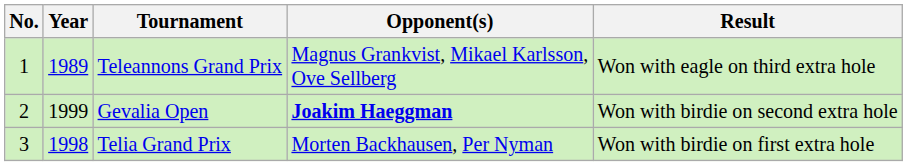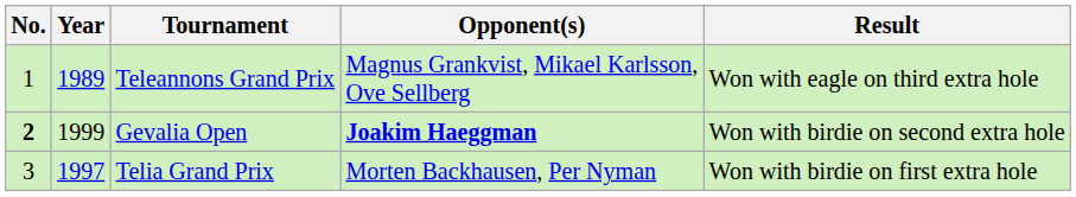 <table class="wikitable" style="font-size:95%;">
 <tr>
 <th>No.</th>
 <th>Year</th>
 <th>Tournament</th>
 <th>Opponent(s)</th>
 <th>Result</th>
 </tr>
 <tr style="background:#D0F0C0;">
 <td align=center>1</td>
 <td><a href='#'>1989</a></td>
 <td><a href='#'>Teleannons Grand Prix</a></td>
 <td> <a href='#'>Magnus Grankvist</a>,  <a href='#'>Mikael Karlsson</a>,<br> <a href='#'>Ove Sellberg</a></td>
 <td>Won with eagle on third extra hole</td>
 </tr>
 <tr style="background:#D0F0C0;">
-<td align=center>2</td>
+<td align=center><strong>2</strong></td>
 <td>1999</td>
 <td><a href='#'>Gevalia Open</a></td>
 <td><strong> <a href='#'>Joakim Haeggman</a></strong></td>
 <td>Won with birdie on second extra hole</td>
 </tr>
 <tr style="background:#D0F0C0;">
 <td align=center>3</td>
-<td><a href='#'>1998</a></td>
+<td><a href='#'>1997</a></td>
 <td><a href='#'>Telia Grand Prix</a></td>
 <td> <a href='#'>Morten Backhausen</a>,  <a href='#'>Per Nyman</a></td>
 <td>Won with birdie on first extra hole</td>
 </tr>
 </table>
